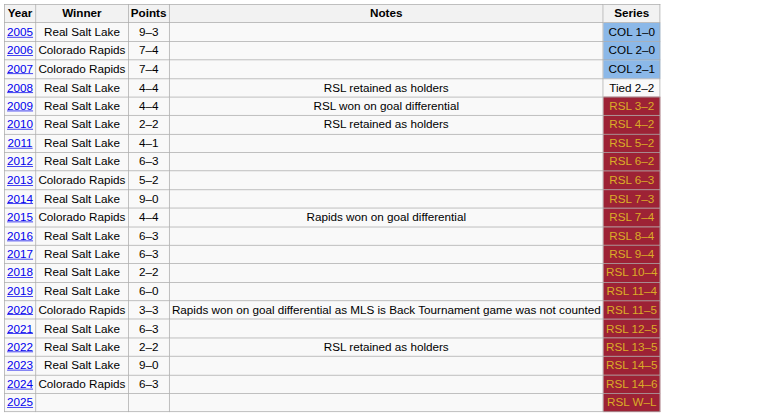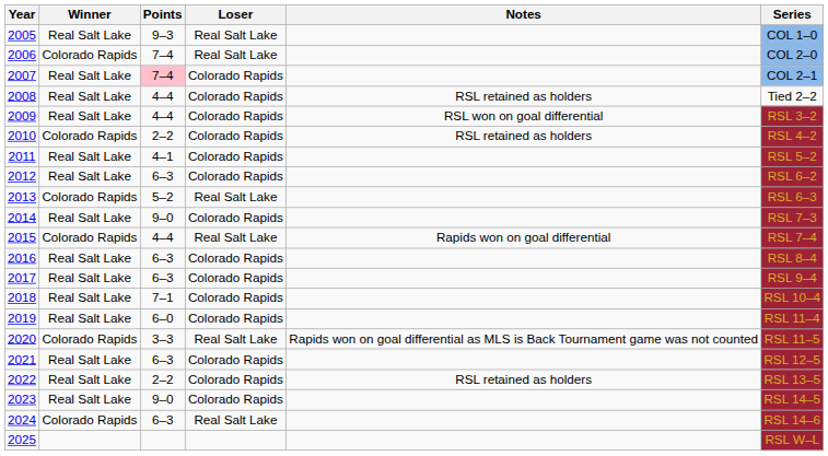 <table class="wikitable" style="text-align: center">
 <tr>
 <th>Year</th>
 <th>Winner</th>
 <th>Points</th>
+<th>Loser</th>
 <th>Notes</th>
 <th>Series</th>
 </tr>
 <tr>
 <td><a href='#'>2005</a></td>
 <td align="center">Real Salt Lake</td>
 <td style="text-align:center;">9–3</td>
+<td>Real Salt Lake</td>
 <td></td>
 <td style="color:#000000; background:#8BB8E8;">COL 1–0</td>
 </tr>
 <tr>
 <td><a href='#'>2006</a></td>
 <td align="center">Colorado Rapids</td>
 <td style="text-align:center;">7–4</td>
+<td>Real Salt Lake</td>
 <td></td>
 <td style="color:#000000; background:#8BB8E8;">COL 2–0</td>
 </tr>
 <tr>
 <td><a href='#'>2007</a></td>
-<td align="center">Colorado Rapids</td>
-<td style="text-align:center;">7–4</td>
+<td align="center">Real Salt Lake</td>
+<td style="background: pink; text-align:center;">7–4</td>
+<td>Colorado Rapids</td>
 <td></td>
 <td style="color:#000000; background:#8BB8E8;">COL 2–1</td>
 </tr>
 <tr>
 <td><a href='#'>2008</a></td>
 <td align="center">Real Salt Lake</td>
 <td style="text-align:center;">4–4</td>
+<td>Colorado Rapids</td>
 <td>RSL retained as holders</td>
 <td>Tied 2–2</td>
 </tr>
 <tr>
 <td><a href='#'>2009</a></td>
 <td align="center">Real Salt Lake</td>
 <td style="text-align:center;">4–4</td>
+<td>Colorado Rapids</td>
 <td>RSL won on goal differential</td>
 <td style="color:#DAAC27; background:#9D2235;">RSL 3–2</td>
 </tr>
 <tr>
 <td><a href='#'>2010</a></td>
-<td align="rcenter">Real Salt Lake</td>
+<td align="center">Colorado Rapids</td>
 <td style="text-align:center;">2–2</td>
+<td>Colorado Rapids</td>
 <td>RSL retained as holders</td>
 <td style="color:#DAAC27; background:#9D2235;">RSL 4–2</td>
 </tr>
 <tr>
 <td><a href='#'>2011</a></td>
 <td align="center">Real Salt Lake</td>
 <td style="text-align:center;">4–1</td>
+<td>Colorado Rapids</td>
 <td></td>
 <td style="color:#DAAC27; background:#9D2235;">RSL 5–2</td>
 </tr>
 <tr>
 <td><a href='#'>2012</a></td>
 <td align="center">Real Salt Lake</td>
 <td style="text-align:center;">6–3</td>
+<td>Colorado Rapids</td>
 <td></td>
 <td style="color:#DAAC27; background:#9D2235;">RSL 6–2</td>
 </tr>
 <tr>
 <td><a href='#'>2013</a></td>
 <td align="center">Colorado Rapids</td>
 <td style="text-align:center;">5–2</td>
+<td>Real Salt Lake</td>
 <td></td>
 <td style="color:#DAAC27; background:#9D2235;">RSL 6–3</td>
 </tr>
 <tr>
 <td><a href='#'>2014</a></td>
 <td align="center">Real Salt Lake</td>
 <td style="text-align:center;">9–0</td>
+<td>Colorado Rapids</td>
 <td></td>
 <td style="color:#DAAC27; background:#9D2235;">RSL 7–3</td>
 </tr>
 <tr>
 <td><a href='#'>2015</a></td>
 <td align="center">Colorado Rapids</td>
 <td style="text-align:center;">4–4</td>
+<td>Real Salt Lake</td>
 <td>Rapids won on goal differential</td>
 <td style="color:#DAAC27; background:#9D2235;">RSL 7–4</td>
 </tr>
 <tr>
 <td><a href='#'>2016</a></td>
 <td align="center">Real Salt Lake</td>
 <td style="text-align:center;">6–3</td>
+<td>Colorado Rapids</td>
 <td></td>
 <td style="color:#DAAC27; background:#9D2235;">RSL 8–4</td>
 </tr>
 <tr>
 <td><a href='#'>2017</a></td>
 <td align="center">Real Salt Lake</td>
 <td style="text-align:center;">6–3</td>
+<td>Colorado Rapids</td>
 <td></td>
 <td style="color:#DAAC27; background:#9D2235;">RSL 9–4</td>
 </tr>
 <tr>
 <td><a href='#'>2018</a></td>
 <td align="center">Real Salt Lake</td>
-<td style="text-align:center;">2–2</td>
+<td style="text-align:center;">7–1</td>
+<td>Colorado Rapids</td>
 <td></td>
 <td style="color:#DAAC27; background:#9D2235;">RSL 10–4</td>
 </tr>
 <tr>
 <td><a href='#'>2019</a></td>
 <td align="center">Real Salt Lake</td>
 <td style="text-align:center;">6–0</td>
+<td>Colorado Rapids</td>
 <td></td>
 <td style="color:#DAAC27; background:#9D2235;">RSL 11–4</td>
 </tr>
 <tr>
 <td><a href='#'>2020</a></td>
 <td align="center">Colorado Rapids</td>
 <td style="text-align:center;">3–3</td>
+<td>Real Salt Lake</td>
 <td>Rapids won on goal differential as MLS is Back Tournament game was not counted</td>
 <td style="color:#DAAC27; background:#9D2235;">RSL 11–5</td>
 </tr>
 <tr>
 <td><a href='#'>2021</a></td>
 <td align="center">Real Salt Lake</td>
 <td style="text-align:center;">6–3</td>
+<td>Colorado Rapids</td>
 <td></td>
 <td style="color:#DAAC27; background:#9D2235;">RSL 12–5</td>
 </tr>
 <tr>
 <td><a href='#'>2022</a></td>
 <td align="center">Real Salt Lake</td>
 <td style="text-align:center;">2–2</td>
+<td>Colorado Rapids</td>
 <td>RSL retained as holders</td>
 <td style="color:#DAAC27; background:#9D2235;">RSL 13–5</td>
 </tr>
 <tr>
 <td><a href='#'>2023</a></td>
 <td align="center">Real Salt Lake</td>
 <td style="text-align:center;">9–0</td>
+<td>Colorado Rapids</td>
 <td></td>
 <td style="color:#DAAC27; background:#9D2235;">RSL 14–5</td>
 </tr>
 <tr>
 <td><a href='#'>2024</a></td>
 <td align="center">Colorado Rapids</td>
 <td style="text-align:center;">6–3</td>
+<td>Real Salt Lake</td>
 <td></td>
 <td style="color:#DAAC27; background:#9D2235;">RSL 14–6</td>
 </tr>
 <tr>
 <td><a href='#'>2025</a></td>
 <td align="center"></td>
 <td style="text-align:center;"></td>
 <td></td>
+<td></td>
 <td style="color:#DAAC27; background:#9D2235;">RSL W–L</td>
 </tr>
 </table>
